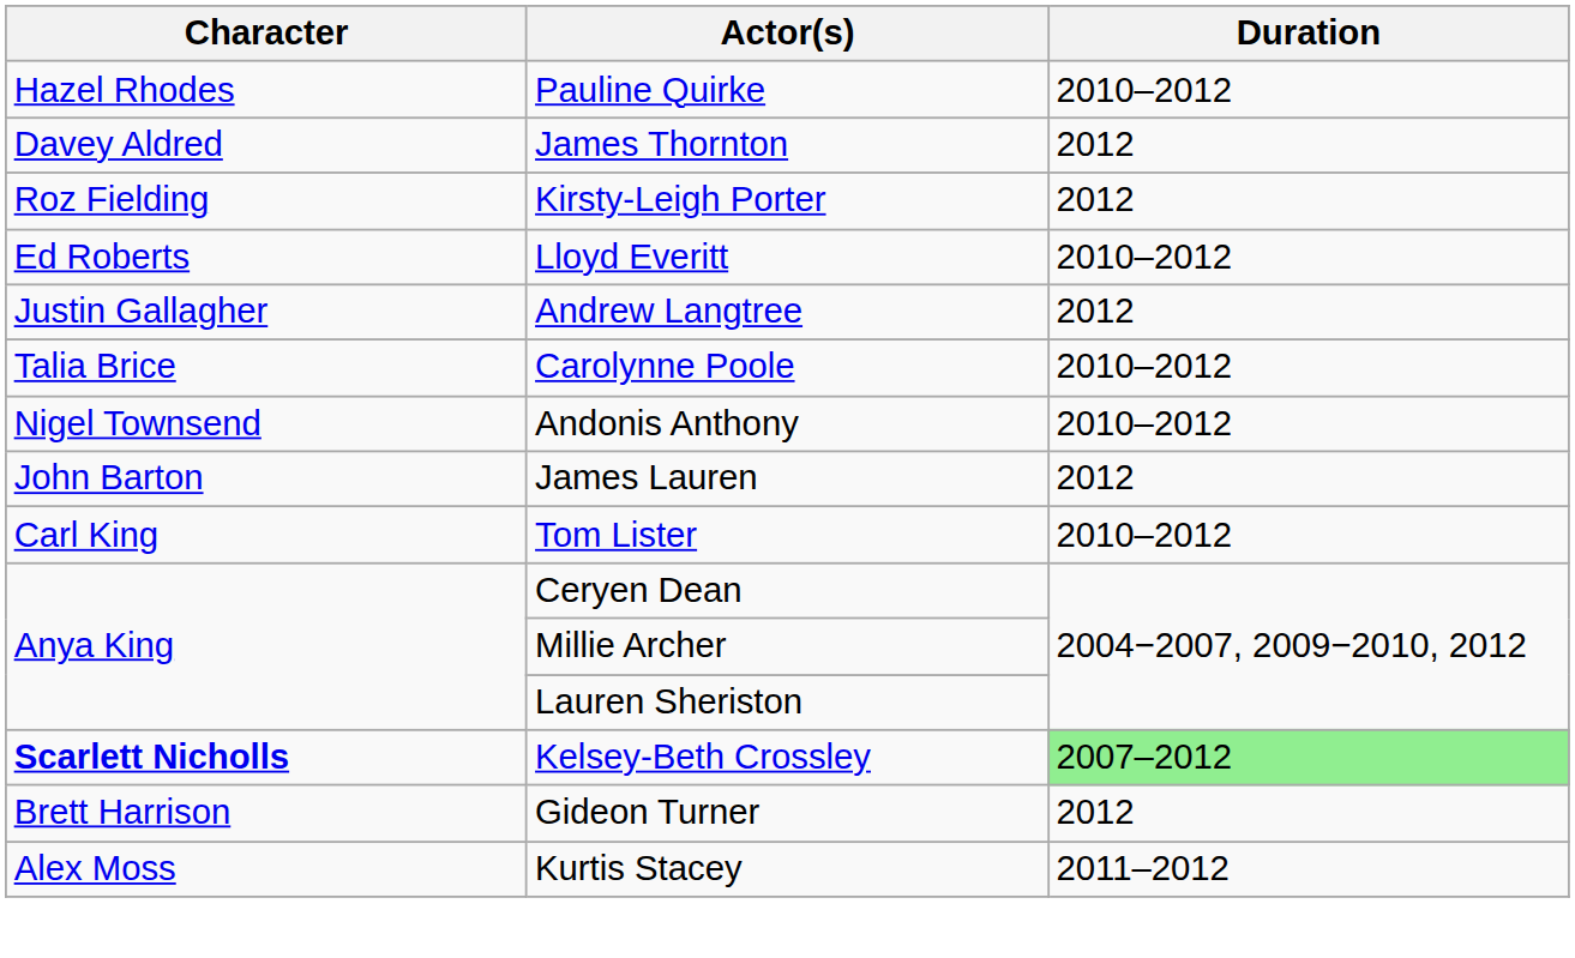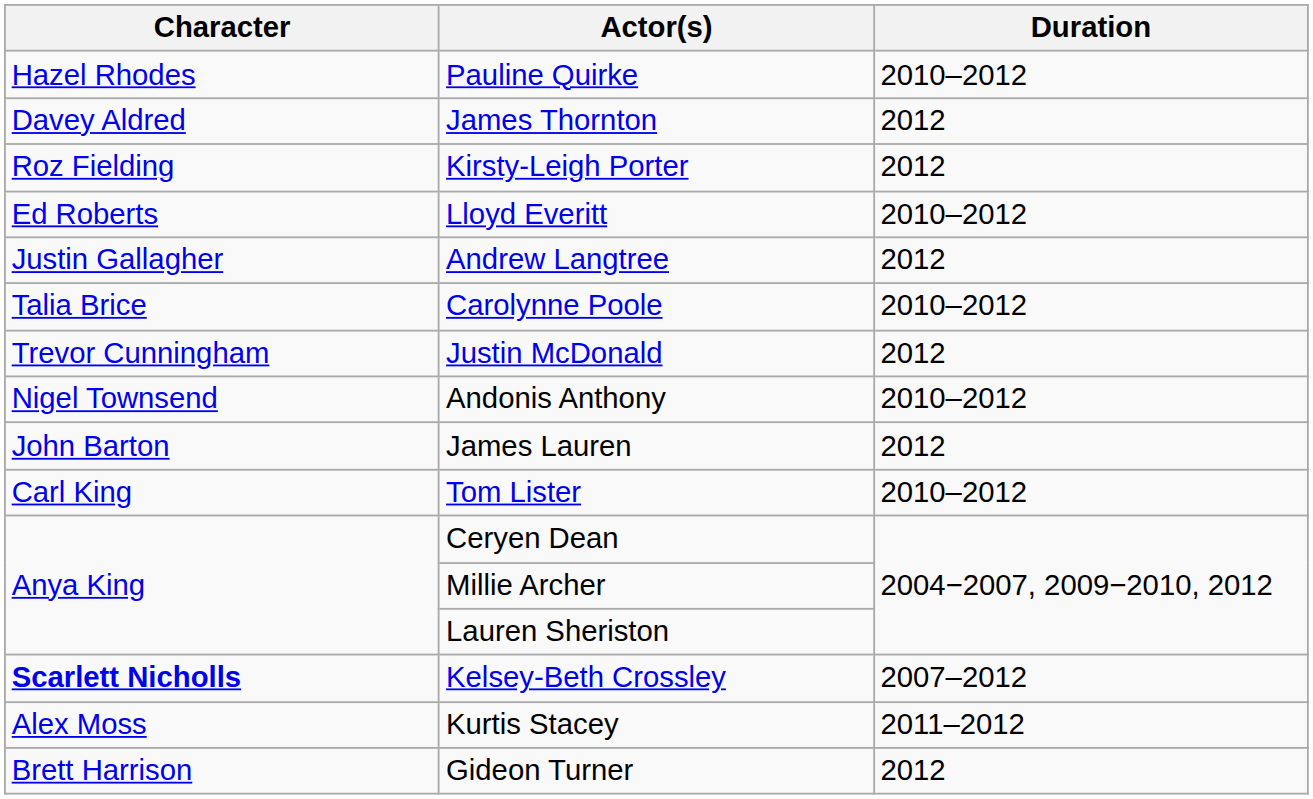 <table class="wikitable">
 <tr>
 <th scope="col" width="230">Character</th>
 <th scope="col" width="230">Actor(s)</th>
 <th scope="col" width="230">Duration</th>
 </tr>
 <tr>
 <td><a href='#'>Hazel Rhodes</a></td>
 <td><a href='#'>Pauline Quirke</a></td>
 <td>2010–2012</td>
 </tr>
 <tr>
 <td><a href='#'>Davey Aldred</a></td>
 <td><a href='#'>James Thornton</a></td>
 <td>2012</td>
 </tr>
 <tr>
 <td><a href='#'>Roz Fielding</a></td>
 <td><a href='#'>Kirsty-Leigh Porter</a></td>
 <td>2012</td>
 </tr>
 <tr>
 <td><a href='#'>Ed Roberts</a></td>
 <td><a href='#'>Lloyd Everitt</a></td>
 <td>2010–2012</td>
 </tr>
 <tr>
 <td><a href='#'>Justin Gallagher</a></td>
 <td><a href='#'>Andrew Langtree</a></td>
 <td>2012</td>
 </tr>
 <tr>
 <td><a href='#'>Talia Brice</a></td>
 <td><a href='#'>Carolynne Poole</a></td>
 <td>2010–2012</td>
 </tr>
 <tr>
+<td><a href='#'>Trevor Cunningham</a></td>
+<td><a href='#'>Justin McDonald</a></td>
+<td>2012</td>
+</tr>
+<tr>
 <td><a href='#'>Nigel Townsend</a></td>
 <td>Andonis Anthony</td>
 <td>2010–2012</td>
 </tr>
 <tr>
 <td><a href='#'>John Barton</a></td>
 <td>James Lauren</td>
 <td>2012</td>
 </tr>
 <tr>
 <td><a href='#'>Carl King</a></td>
 <td><a href='#'>Tom Lister</a></td>
 <td>2010–2012</td>
 </tr>
 <tr>
 <td rowspan="3"><a href='#'>Anya King</a></td>
 <td>Ceryen Dean</td>
 <td rowspan="3">2004−2007, 2009−2010, 2012</td>
 </tr>
 <tr>
 <td>Millie Archer</td>
 </tr>
 <tr>
 <td>Lauren Sheriston</td>
 </tr>
 <tr>
 <td><strong><a href='#'>Scarlett Nicholls</a></strong></td>
 <td><a href='#'>Kelsey-Beth Crossley</a></td>
-<td style="background: lightgreen;">2007–2012</td>
+<td>2007–2012</td>
+</tr>
+<tr>
+<td><a href='#'>Alex Moss</a></td>
+<td>Kurtis Stacey</td>
+<td>2011–2012</td>
 </tr>
 <tr>
 <td><a href='#'>Brett Harrison</a></td>
 <td>Gideon Turner</td>
 <td>2012</td>
 </tr>
-<tr>
-<td><a href='#'>Alex Moss</a></td>
-<td>Kurtis Stacey</td>
-<td>2011–2012</td>
-</tr>
 </table>
